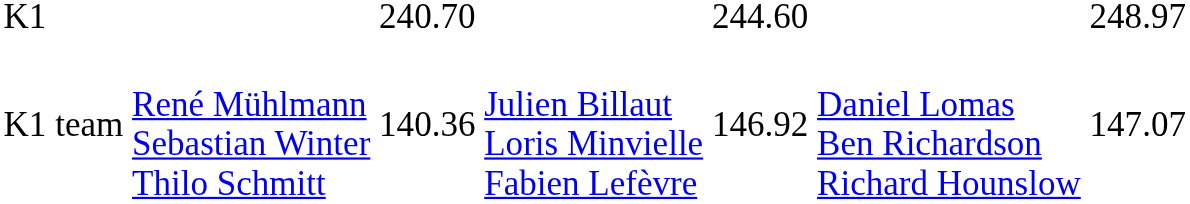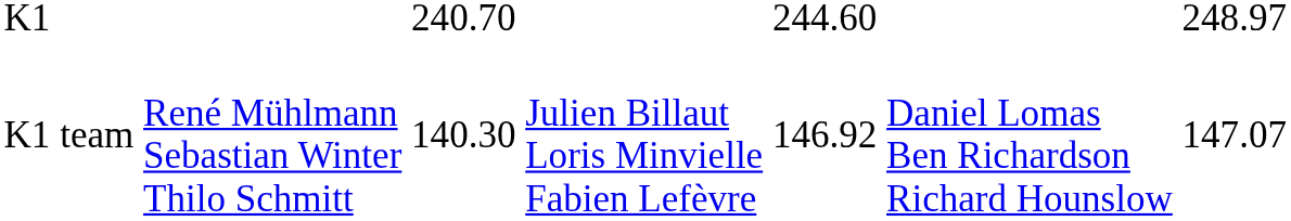 <table>
 <tr>
 <td>K1</td>
 <td></td>
 <td>240.70</td>
 <td></td>
 <td>244.60</td>
 <td></td>
 <td>248.97</td>
 </tr>
 <tr>
 <td>K1 team</td>
 <td><br><a href='#'>René Mühlmann</a><br><a href='#'>Sebastian Winter</a><br><a href='#'>Thilo Schmitt</a></td>
-<td>140.36</td>
+<td>140.30</td>
 <td><br><a href='#'>Julien Billaut</a><br><a href='#'>Loris Minvielle</a><br><a href='#'>Fabien Lefèvre</a></td>
 <td>146.92</td>
 <td><br><a href='#'>Daniel Lomas</a><br><a href='#'>Ben Richardson</a><br><a href='#'>Richard Hounslow</a></td>
 <td>147.07</td>
 </tr>
 </table>
